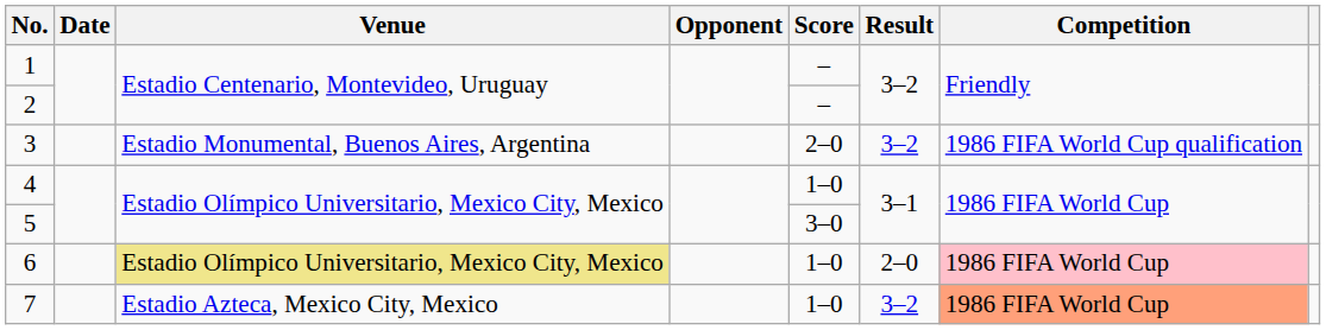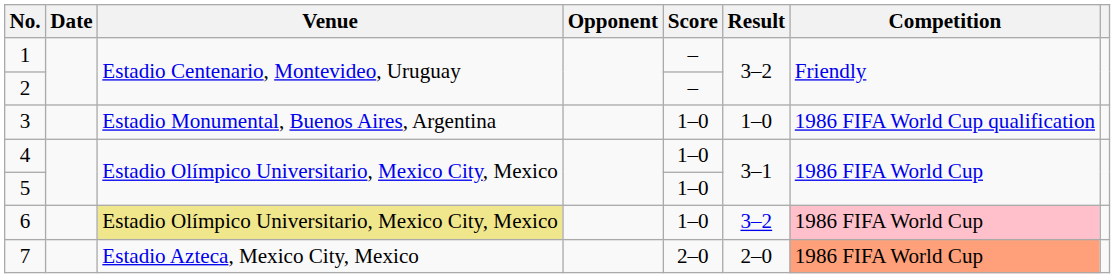 <table class="wikitable sortable">
 <tr>
 <th scope="col">No.</th>
 <th scope="col">Date</th>
 <th scope="col">Venue</th>
 <th scope="col">Opponent</th>
 <th scope="col">Score</th>
 <th scope="col">Result</th>
 <th scope="col">Competition</th>
 <th scope="col" class="unsortable"></th>
 </tr>
 <tr>
 <td style="text-align:center">1</td>
 <td rowspan="2"></td>
 <td rowspan="2"><a href='#'>Estadio Centenario</a>, <a href='#'>Montevideo</a>, Uruguay</td>
 <td rowspan="2"></td>
 <td style="text-align:center">–</td>
 <td rowspan="2" style="text-align:center">3–2</td>
 <td rowspan="2"><a href='#'>Friendly</a></td>
 <td rowspan="2"></td>
 </tr>
 <tr>
 <td style="text-align:center">2</td>
 <td style="text-align:center">–</td>
 </tr>
 <tr>
 <td style="text-align:center">3</td>
 <td></td>
 <td><a href='#'>Estadio Monumental</a>, <a href='#'>Buenos Aires</a>, Argentina</td>
 <td></td>
-<td style="text-align:center">2–0</td>
-<td style="text-align:center"><a href='#'>3–2</a></td>
+<td style="text-align:center">1–0</td>
+<td style="text-align:center">1–0</td>
 <td><a href='#'>1986 FIFA World Cup qualification</a></td>
 <td></td>
 </tr>
 <tr>
 <td style="text-align:center">4</td>
 <td rowspan="2"></td>
 <td rowspan="2"><a href='#'>Estadio Olímpico Universitario</a>, <a href='#'>Mexico City</a>, Mexico</td>
 <td rowspan="2"></td>
 <td style="text-align:center">1–0</td>
 <td rowspan="2" style="text-align:center">3–1</td>
 <td rowspan="2"><a href='#'>1986 FIFA World Cup</a></td>
 <td rowspan="2"></td>
 </tr>
 <tr>
 <td style="text-align:center">5</td>
-<td style="text-align:center">3–0</td>
+<td style="text-align:center">1–0</td>
 </tr>
 <tr>
 <td style="text-align:center">6</td>
 <td></td>
 <td style="background: khaki;">Estadio Olímpico Universitario, Mexico City, Mexico</td>
 <td></td>
 <td style="text-align:center">1–0</td>
-<td style="text-align:center">2–0</td>
+<td style="text-align:center"><a href='#'>3–2</a></td>
 <td style="background: pink;">1986 FIFA World Cup</td>
 <td></td>
 </tr>
 <tr>
 <td style="text-align:center">7</td>
 <td></td>
 <td><a href='#'>Estadio Azteca</a>, Mexico City, Mexico</td>
 <td></td>
-<td style="text-align:center">1–0</td>
-<td style="text-align:center"><a href='#'>3–2</a></td>
+<td style="text-align:center">2–0</td>
+<td style="text-align:center">2–0</td>
 <td style="background: lightsalmon;">1986 FIFA World Cup</td>
 <td></td>
 </tr>
 </table>
